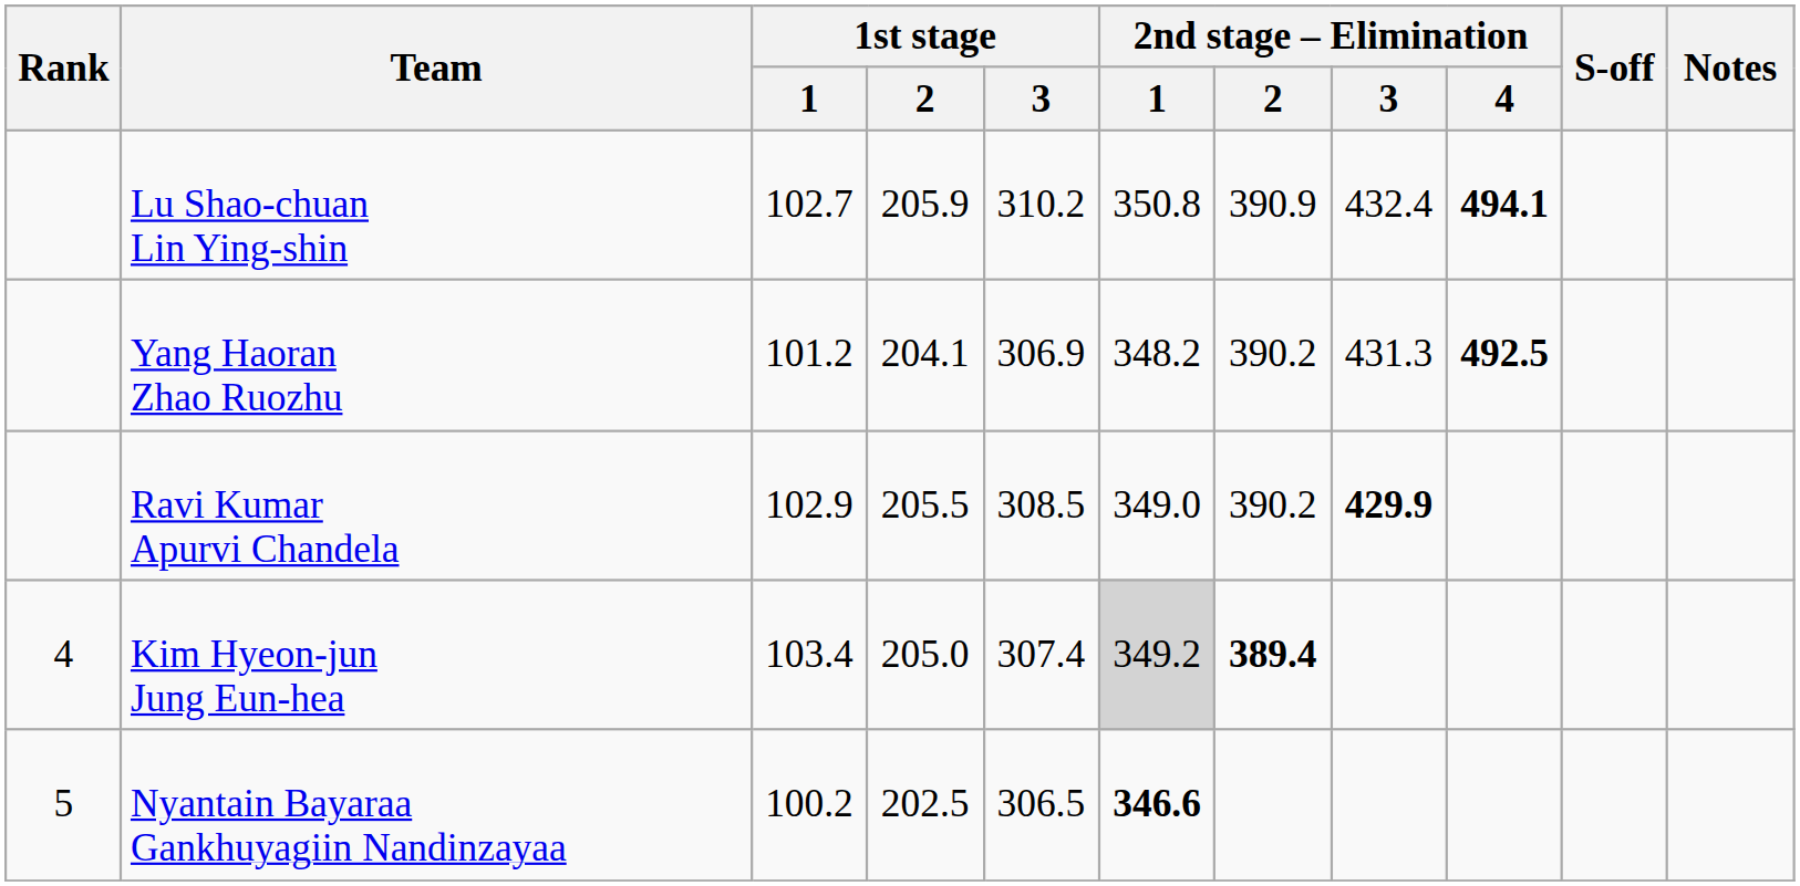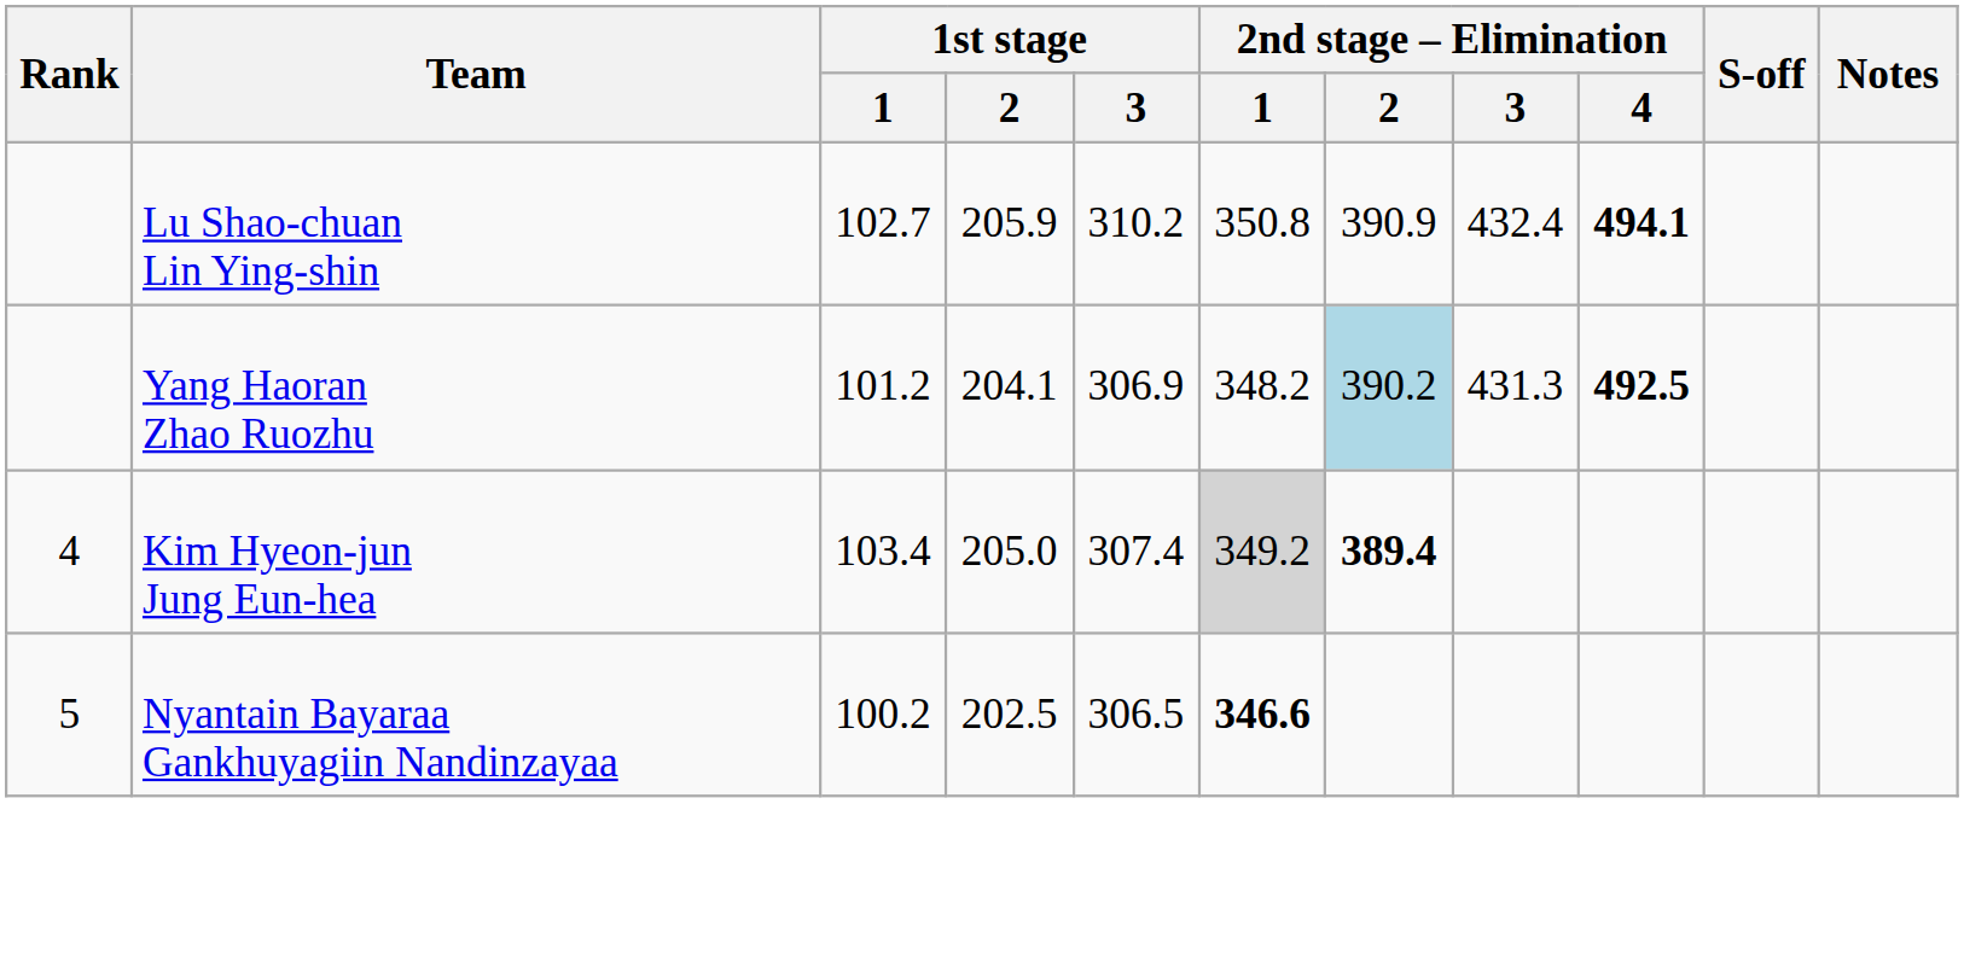 <table class="wikitable" style="text-align:center">
 <tr>
 <th rowspan=2 width=40>Rank</th>
 <th rowspan=2 width=250>Team</th>
 <th colspan=3>1st stage</th>
 <th colspan=4>2nd stage – Elimination</th>
 <th rowspan=2 width=35>S-off</th>
 <th rowspan=2 width=45>Notes</th>
 </tr>
 <tr>
 <th width=40>1</th>
 <th width=40>2</th>
 <th width=40>3</th>
 <th width=40>1</th>
 <th width=40>2</th>
 <th width=40>3</th>
 <th width=40>4</th>
 </tr>
 <tr>
 <td></td>
 <td align=left><br><a href='#'>Lu Shao-chuan</a><br><a href='#'>Lin Ying-shin</a></td>
 <td>102.7</td>
 <td>205.9</td>
 <td>310.2</td>
 <td>350.8</td>
 <td>390.9</td>
 <td>432.4</td>
 <td><strong>494.1</strong></td>
 <td></td>
 <td></td>
 </tr>
 <tr>
 <td></td>
 <td align=left><br><a href='#'>Yang Haoran</a><br><a href='#'>Zhao Ruozhu</a></td>
 <td>101.2</td>
 <td>204.1</td>
 <td>306.9</td>
 <td>348.2</td>
-<td>390.2</td>
+<td style="background: lightblue;">390.2</td>
 <td>431.3</td>
 <td><strong>492.5</strong></td>
-<td></td>
-<td></td>
-</tr>
-<tr>
-<td></td>
-<td align=left><br><a href='#'>Ravi Kumar</a><br><a href='#'>Apurvi Chandela</a></td>
-<td>102.9</td>
-<td>205.5</td>
-<td>308.5</td>
-<td>349.0</td>
-<td>390.2</td>
-<td><strong>429.9</strong></td>
-<td></td>
 <td></td>
 <td></td>
 </tr>
 <tr>
 <td>4</td>
 <td align=left><br><a href='#'>Kim Hyeon-jun</a><br><a href='#'>Jung Eun-hea</a></td>
 <td>103.4</td>
 <td>205.0</td>
 <td>307.4</td>
 <td style="background: lightgrey;">349.2</td>
 <td><strong>389.4</strong></td>
 <td></td>
 <td></td>
 <td></td>
 <td></td>
 </tr>
 <tr>
 <td>5</td>
 <td align=left><br><a href='#'>Nyantain Bayaraa</a><br><a href='#'>Gankhuyagiin Nandinzayaa</a></td>
 <td>100.2</td>
 <td>202.5</td>
 <td>306.5</td>
 <td><strong>346.6</strong></td>
 <td></td>
 <td></td>
 <td></td>
 <td></td>
 <td></td>
 </tr>
 </table>
